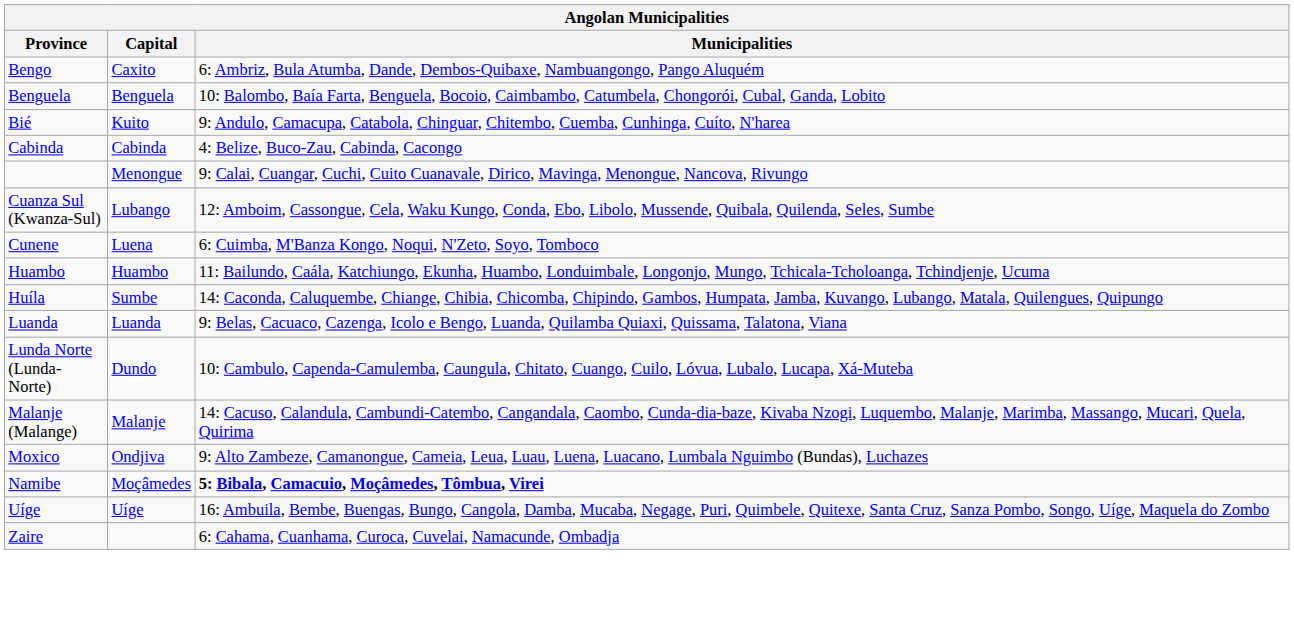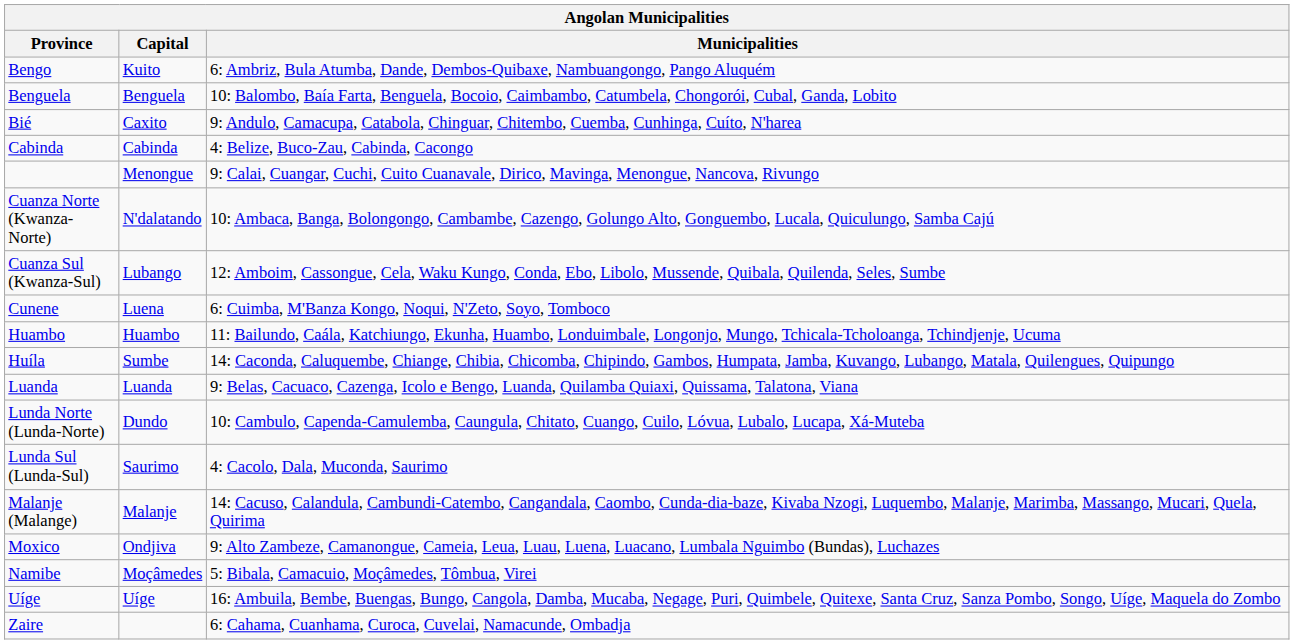 <table class="wikitable">
 <tr>
 <th colspan=3>Angolan Municipalities</th>
 </tr>
 <tr>
 <th>Province</th>
 <th>Capital</th>
 <th>Municipalities</th>
 </tr>
 <tr>
 <td><a href='#'>Bengo</a></td>
-<td><a href='#'>Caxito</a></td>
+<td><a href='#'>Kuito</a></td>
 <td>6: <a href='#'>Ambriz</a>, <a href='#'>Bula Atumba</a>, <a href='#'>Dande</a>, <a href='#'>Dembos-Quibaxe</a>, <a href='#'>Nambuangongo</a>, <a href='#'>Pango Aluquém</a></td>
 </tr>
 <tr>
 <td><a href='#'>Benguela</a></td>
 <td><a href='#'>Benguela</a></td>
 <td>10: <a href='#'>Balombo</a>, <a href='#'>Baía Farta</a>, <a href='#'>Benguela</a>, <a href='#'>Bocoio</a>, <a href='#'>Caimbambo</a>, <a href='#'>Catumbela</a>, <a href='#'>Chongorói</a>, <a href='#'>Cubal</a>, <a href='#'>Ganda</a>, <a href='#'>Lobito</a></td>
 </tr>
 <tr>
 <td><a href='#'>Bié</a></td>
-<td><a href='#'>Kuito</a></td>
+<td><a href='#'>Caxito</a></td>
 <td>9: <a href='#'>Andulo</a>, <a href='#'>Camacupa</a>, <a href='#'>Catabola</a>, <a href='#'>Chinguar</a>, <a href='#'>Chitembo</a>, <a href='#'>Cuemba</a>, <a href='#'>Cunhinga</a>, <a href='#'>Cuíto</a>, <a href='#'>N'harea</a></td>
 </tr>
 <tr>
 <td><a href='#'>Cabinda</a></td>
 <td><a href='#'>Cabinda</a></td>
 <td>4: <a href='#'>Belize</a>, <a href='#'>Buco-Zau</a>, <a href='#'>Cabinda</a>, <a href='#'>Cacongo</a></td>
 </tr>
 <tr>
 <td></td>
 <td><a href='#'>Menongue</a></td>
 <td>9: <a href='#'>Calai</a>, <a href='#'>Cuangar</a>, <a href='#'>Cuchi</a>, <a href='#'>Cuito Cuanavale</a>, <a href='#'>Dirico</a>, <a href='#'>Mavinga</a>, <a href='#'>Menongue</a>, <a href='#'>Nancova</a>, <a href='#'>Rivungo</a></td>
+</tr>
+<tr>
+<td><a href='#'>Cuanza Norte</a><br>(Kwanza-Norte)</td>
+<td><a href='#'>N'dalatando</a></td>
+<td>10: <a href='#'>Ambaca</a>, <a href='#'>Banga</a>, <a href='#'>Bolongongo</a>, <a href='#'>Cambambe</a>, <a href='#'>Cazengo</a>, <a href='#'>Golungo Alto</a>, <a href='#'>Gonguembo</a>, <a href='#'>Lucala</a>, <a href='#'>Quiculungo</a>, <a href='#'>Samba Cajú</a></td>
 </tr>
 <tr>
 <td><a href='#'>Cuanza Sul</a><br>(Kwanza-Sul)</td>
 <td><a href='#'>Lubango</a></td>
 <td>12: <a href='#'>Amboim</a>, <a href='#'>Cassongue</a>, <a href='#'>Cela</a>, <a href='#'>Waku Kungo</a>, <a href='#'>Conda</a>, <a href='#'>Ebo</a>, <a href='#'>Libolo</a>, <a href='#'>Mussende</a>, <a href='#'>Quibala</a>, <a href='#'>Quilenda</a>, <a href='#'>Seles</a>, <a href='#'>Sumbe</a></td>
 </tr>
 <tr>
 <td><a href='#'>Cunene</a></td>
 <td><a href='#'>Luena</a></td>
 <td>6: <a href='#'>Cuimba</a>, <a href='#'>M'Banza Kongo</a>, <a href='#'>Noqui</a>, <a href='#'>N'Zeto</a>, <a href='#'>Soyo</a>, <a href='#'>Tomboco</a></td>
 </tr>
 <tr>
 <td><a href='#'>Huambo</a></td>
 <td><a href='#'>Huambo</a></td>
 <td>11: <a href='#'>Bailundo</a>, <a href='#'>Caála</a>, <a href='#'>Katchiungo</a>, <a href='#'>Ekunha</a>, <a href='#'>Huambo</a>, <a href='#'>Londuimbale</a>, <a href='#'>Longonjo</a>, <a href='#'>Mungo</a>, <a href='#'>Tchicala-Tcholoanga</a>, <a href='#'>Tchindjenje</a>, <a href='#'>Ucuma</a></td>
 </tr>
 <tr>
 <td><a href='#'>Huíla</a></td>
 <td><a href='#'>Sumbe</a></td>
 <td>14: <a href='#'>Caconda</a>, <a href='#'>Caluquembe</a>, <a href='#'>Chiange</a>, <a href='#'>Chibia</a>, <a href='#'>Chicomba</a>, <a href='#'>Chipindo</a>, <a href='#'>Gambos</a>, <a href='#'>Humpata</a>, <a href='#'>Jamba</a>, <a href='#'>Kuvango</a>, <a href='#'>Lubango</a>, <a href='#'>Matala</a>, <a href='#'>Quilengues</a>, <a href='#'>Quipungo</a></td>
 </tr>
 <tr>
 <td><a href='#'>Luanda</a></td>
 <td><a href='#'>Luanda</a></td>
 <td>9: <a href='#'>Belas</a>, <a href='#'>Cacuaco</a>, <a href='#'>Cazenga</a>, <a href='#'>Icolo e Bengo</a>, <a href='#'>Luanda</a>, <a href='#'>Quilamba Quiaxi</a>, <a href='#'>Quissama</a>, <a href='#'>Talatona</a>, <a href='#'>Viana</a></td>
 </tr>
 <tr>
 <td><a href='#'>Lunda Norte</a><br>(Lunda-Norte)</td>
 <td><a href='#'>Dundo</a></td>
 <td>10: <a href='#'>Cambulo</a>, <a href='#'>Capenda-Camulemba</a>, <a href='#'>Caungula</a>, <a href='#'>Chitato</a>, <a href='#'>Cuango</a>, <a href='#'>Cuilo</a>, <a href='#'>Lóvua</a>, <a href='#'>Lubalo</a>, <a href='#'>Lucapa</a>, <a href='#'>Xá-Muteba</a></td>
 </tr>
 <tr>
+<td><a href='#'>Lunda Sul</a><br>(Lunda-Sul)</td>
+<td><a href='#'>Saurimo</a></td>
+<td>4: <a href='#'>Cacolo</a>, <a href='#'>Dala</a>, <a href='#'>Muconda</a>, <a href='#'>Saurimo</a></td>
+</tr>
+<tr>
 <td><a href='#'>Malanje</a><br>(Malange)</td>
 <td><a href='#'>Malanje</a></td>
 <td>14: <a href='#'>Cacuso</a>, <a href='#'>Calandula</a>, <a href='#'>Cambundi-Catembo</a>, <a href='#'>Cangandala</a>, <a href='#'>Caombo</a>, <a href='#'>Cunda-dia-baze</a>, <a href='#'>Kivaba Nzogi</a>, <a href='#'>Luquembo</a>, <a href='#'>Malanje</a>, <a href='#'>Marimba</a>, <a href='#'>Massango</a>, <a href='#'>Mucari</a>, <a href='#'>Quela</a>, <a href='#'>Quirima</a></td>
 </tr>
 <tr>
 <td><a href='#'>Moxico</a></td>
 <td><a href='#'>Ondjiva</a></td>
 <td>9: <a href='#'>Alto Zambeze</a>, <a href='#'>Camanongue</a>, <a href='#'>Cameia</a>, <a href='#'>Leua</a>, <a href='#'>Luau</a>, <a href='#'>Luena</a>, <a href='#'>Luacano</a>, <a href='#'>Lumbala Nguimbo</a> (Bundas), <a href='#'>Luchazes</a></td>
 </tr>
 <tr>
 <td><a href='#'>Namibe</a></td>
 <td><a href='#'>Moçâmedes</a></td>
-<td><strong>5: <a href='#'>Bibala</a>, <a href='#'>Camacuio</a>, <a href='#'>Moçâmedes</a>, <a href='#'>Tômbua</a>, <a href='#'>Virei</a></strong></td>
+<td>5: <a href='#'>Bibala</a>, <a href='#'>Camacuio</a>, <a href='#'>Moçâmedes</a>, <a href='#'>Tômbua</a>, <a href='#'>Virei</a></td>
 </tr>
 <tr>
 <td><a href='#'>Uíge</a></td>
 <td><a href='#'>Uíge</a></td>
 <td>16: <a href='#'>Ambuila</a>, <a href='#'>Bembe</a>, <a href='#'>Buengas</a>, <a href='#'>Bungo</a>, <a href='#'>Cangola</a>, <a href='#'>Damba</a>, <a href='#'>Mucaba</a>, <a href='#'>Negage</a>, <a href='#'>Puri</a>, <a href='#'>Quimbele</a>, <a href='#'>Quitexe</a>, <a href='#'>Santa Cruz</a>, <a href='#'>Sanza Pombo</a>, <a href='#'>Songo</a>, <a href='#'>Uíge</a>, <a href='#'>Maquela do Zombo</a></td>
 </tr>
 <tr>
 <td><a href='#'>Zaire</a></td>
 <td></td>
 <td>6: <a href='#'>Cahama</a>, <a href='#'>Cuanhama</a>, <a href='#'>Curoca</a>, <a href='#'>Cuvelai</a>, <a href='#'>Namacunde</a>, <a href='#'>Ombadja</a></td>
 </tr>
 </table>
